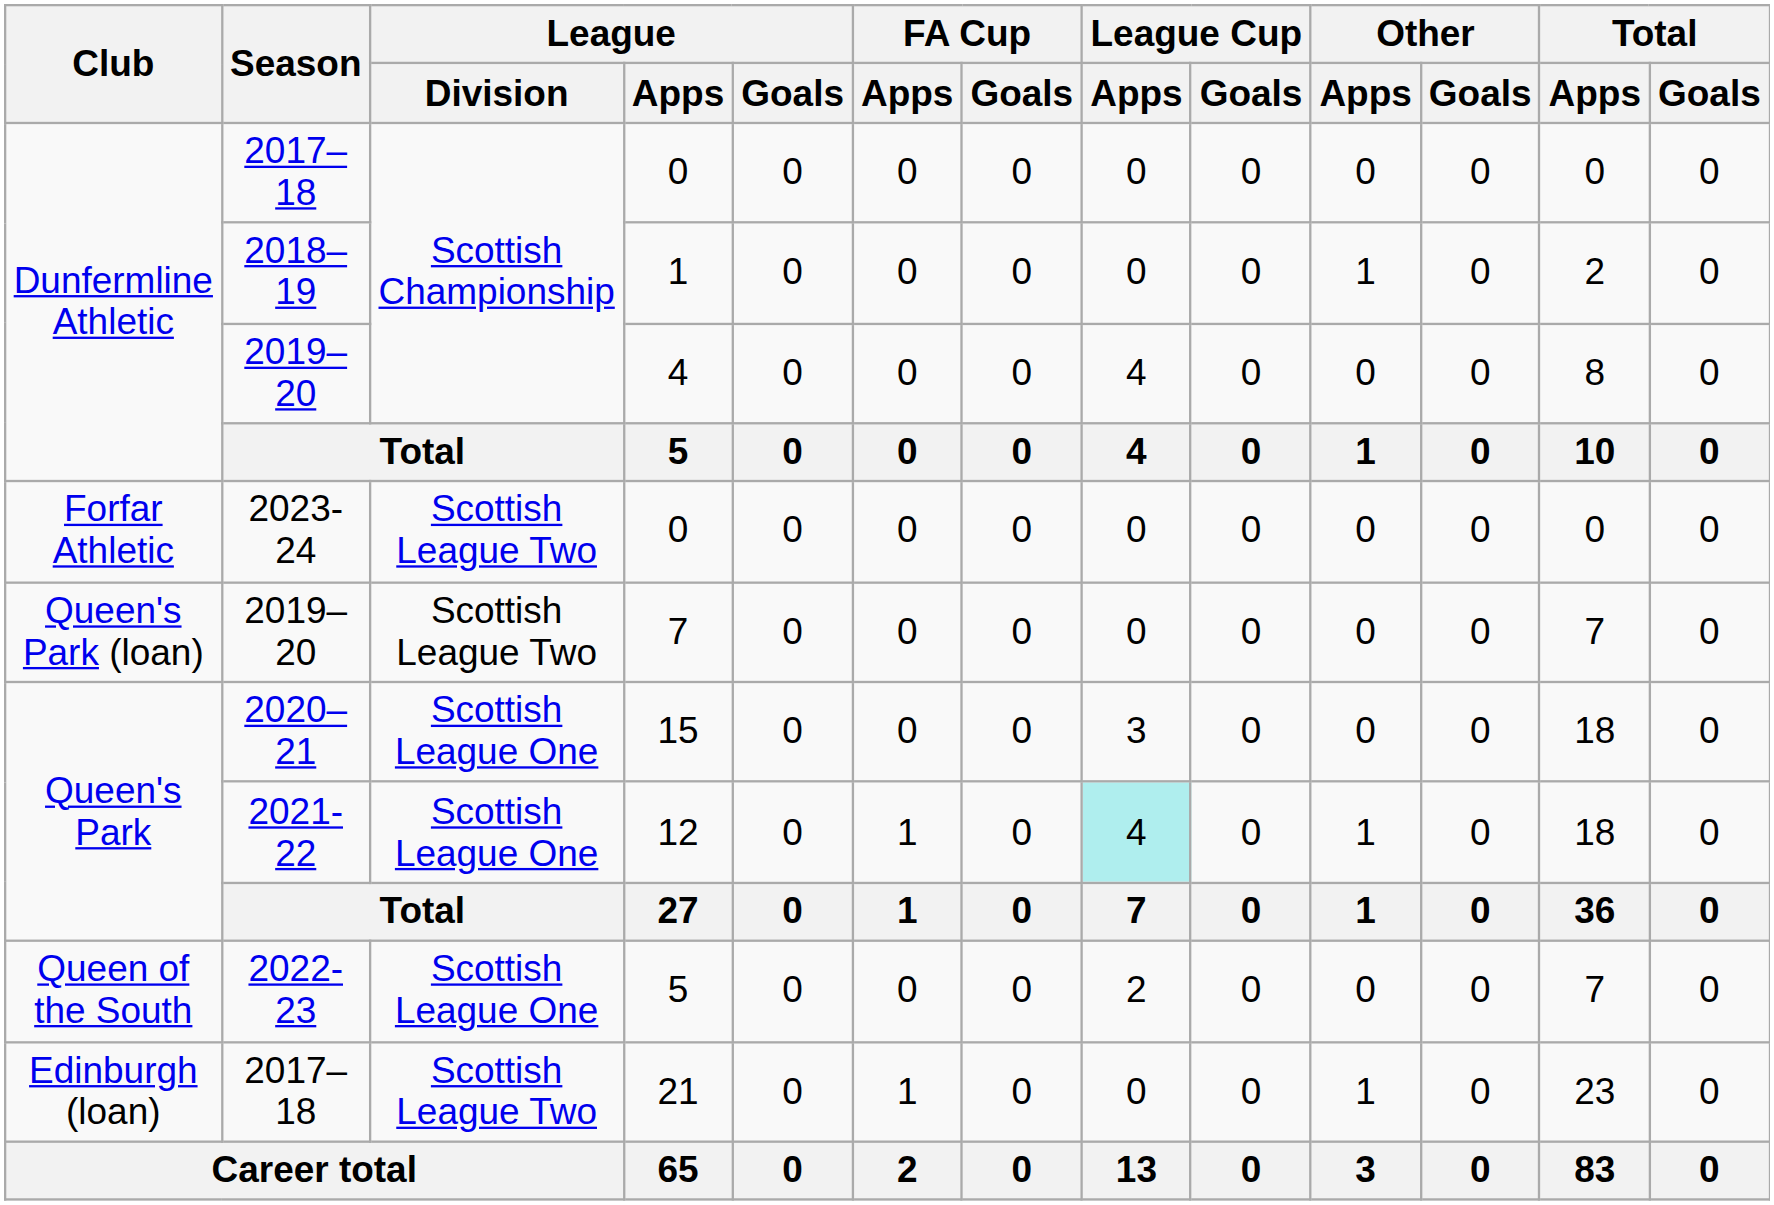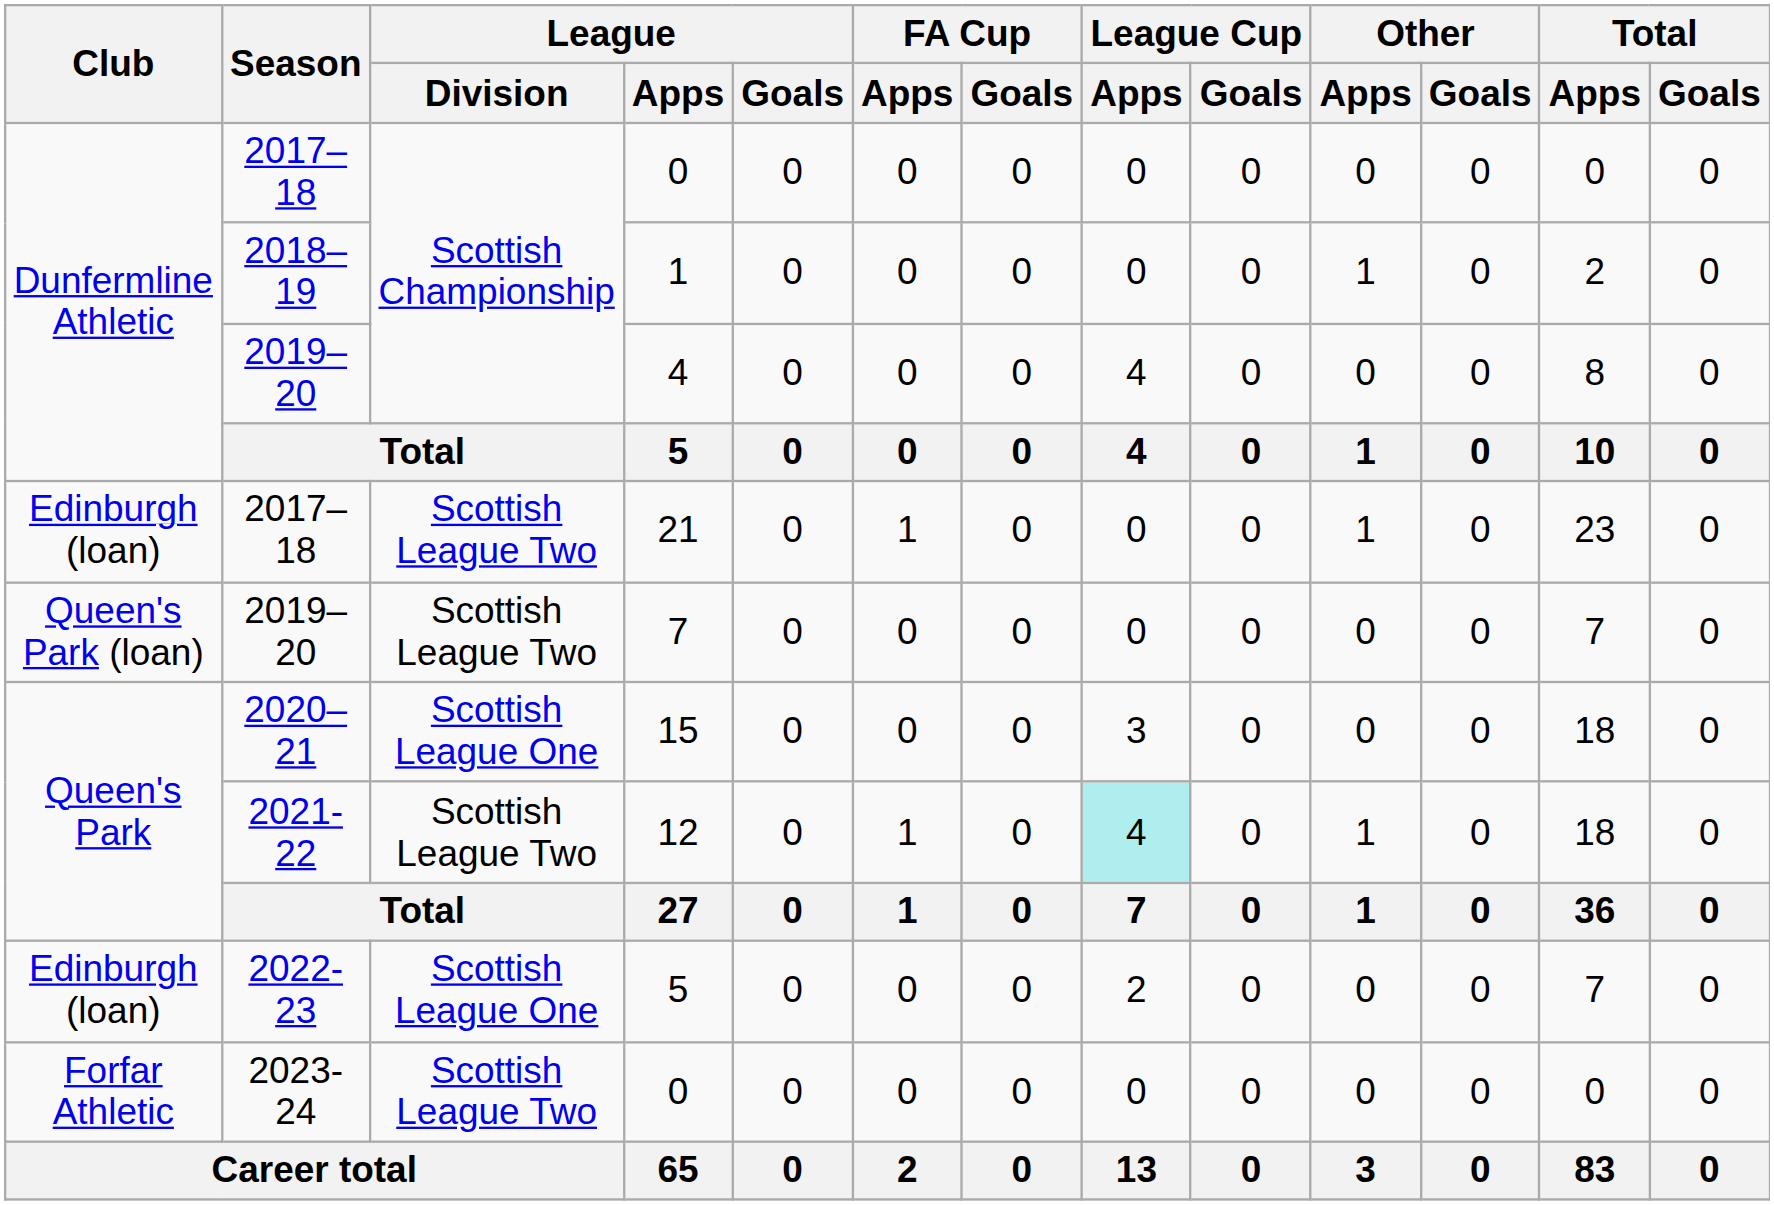 <table class="wikitable" style="text-align: center">
 <tr>
 <th rowspan="2">Club</th>
 <th rowspan="2">Season</th>
 <th colspan="3">League</th>
 <th colspan="2">FA Cup</th>
 <th colspan="2">League Cup</th>
 <th colspan="2">Other</th>
 <th colspan="2">Total</th>
 </tr>
 <tr>
 <th>Division</th>
 <th>Apps</th>
 <th>Goals</th>
 <th>Apps</th>
 <th>Goals</th>
 <th>Apps</th>
 <th>Goals</th>
 <th>Apps</th>
 <th>Goals</th>
 <th>Apps</th>
 <th>Goals</th>
 </tr>
 <tr>
 <td rowspan=4><a href='#'>Dunfermline Athletic</a></td>
 <td><a href='#'>2017–18</a></td>
 <td rowspan=3><a href='#'>Scottish Championship</a></td>
 <td>0</td>
 <td>0</td>
 <td>0</td>
 <td>0</td>
 <td>0</td>
 <td>0</td>
 <td>0</td>
 <td>0</td>
 <td>0</td>
 <td>0</td>
 </tr>
 <tr>
 <td><a href='#'>2018–19</a></td>
 <td>1</td>
 <td>0</td>
 <td>0</td>
 <td>0</td>
 <td>0</td>
 <td>0</td>
 <td>1</td>
 <td>0</td>
 <td>2</td>
 <td>0</td>
 </tr>
 <tr>
 <td><a href='#'>2019–20</a></td>
 <td>4</td>
 <td>0</td>
 <td>0</td>
 <td>0</td>
 <td>4</td>
 <td>0</td>
 <td>0</td>
 <td>0</td>
 <td>8</td>
 <td>0</td>
 </tr>
 <tr>
 <th colspan="2">Total</th>
 <th>5</th>
 <th>0</th>
 <th>0</th>
 <th>0</th>
 <th>4</th>
 <th>0</th>
 <th>1</th>
 <th>0</th>
 <th>10</th>
 <th>0</th>
 </tr>
 <tr>
-<td><a href='#'>Forfar Athletic</a></td>
-<td>2023-24</td>
+<td><a href='#'>Edinburgh</a> (loan)</td>
+<td>2017–18</td>
 <td><a href='#'>Scottish League Two</a></td>
+<td>21</td>
+<td>0</td>
+<td>1</td>
 <td>0</td>
 <td>0</td>
 <td>0</td>
+<td>1</td>
 <td>0</td>
-<td>0</td>
-<td>0</td>
-<td>0</td>
-<td>0</td>
-<td>0</td>
+<td>23</td>
 <td>0</td>
 </tr>
 <tr>
 <td><a href='#'>Queen's Park</a> (loan)</td>
 <td>2019–20</td>
 <td>Scottish League Two</td>
 <td>7</td>
 <td>0</td>
 <td>0</td>
 <td>0</td>
 <td>0</td>
 <td>0</td>
 <td>0</td>
 <td>0</td>
 <td>7</td>
 <td>0</td>
 </tr>
 <tr>
 <td rowspan=3><a href='#'>Queen's Park</a></td>
 <td><a href='#'>2020–21</a></td>
 <td><a href='#'>Scottish League One</a></td>
 <td>15</td>
 <td>0</td>
 <td>0</td>
 <td>0</td>
 <td>3</td>
 <td>0</td>
 <td>0</td>
 <td>0</td>
 <td>18</td>
 <td>0</td>
 </tr>
 <tr>
 <td><a href='#'>2021-22</a></td>
-<td><a href='#'>Scottish League One</a></td>
+<td>Scottish League Two</td>
 <td>12</td>
 <td>0</td>
 <td>1</td>
 <td>0</td>
 <td style="background: paleturquoise;">4</td>
 <td>0</td>
 <td>1</td>
 <td>0</td>
 <td>18</td>
 <td>0</td>
 </tr>
 <tr>
 <th colspan="2">Total</th>
 <th>27</th>
 <th>0</th>
 <th>1</th>
 <th>0</th>
 <th>7</th>
 <th>0</th>
 <th>1</th>
 <th>0</th>
 <th>36</th>
 <th>0</th>
 </tr>
 <tr>
-<td><a href='#'>Queen of the South</a></td>
+<td><a href='#'>Edinburgh</a> (loan)</td>
 <td><a href='#'>2022-23</a></td>
 <td><a href='#'>Scottish League One</a></td>
 <td>5</td>
 <td>0</td>
 <td>0</td>
 <td>0</td>
 <td>2</td>
 <td>0</td>
 <td>0</td>
 <td>0</td>
 <td>7</td>
 <td>0</td>
 </tr>
 <tr>
-<td><a href='#'>Edinburgh</a> (loan)</td>
-<td>2017–18</td>
+<td><a href='#'>Forfar Athletic</a></td>
+<td>2023-24</td>
 <td><a href='#'>Scottish League Two</a></td>
-<td>21</td>
-<td>0</td>
-<td>1</td>
 <td>0</td>
 <td>0</td>
 <td>0</td>
-<td>1</td>
 <td>0</td>
-<td>23</td>
+<td>0</td>
+<td>0</td>
+<td>0</td>
+<td>0</td>
+<td>0</td>
 <td>0</td>
 </tr>
 <tr>
 <th colspan="3">Career total</th>
 <th>65</th>
 <th>0</th>
 <th>2</th>
 <th>0</th>
 <th>13</th>
 <th>0</th>
 <th>3</th>
 <th>0</th>
 <th>83</th>
 <th>0</th>
 </tr>
 </table>
